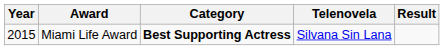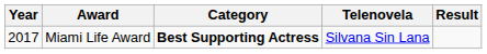 <table class="wikitable">
 <tr>
 <th>Year</th>
 <th>Award</th>
 <th>Category</th>
 <th>Telenovela</th>
 <th>Result</th>
 </tr>
 <tr>
-<td>2015</td>
+<td>2017</td>
 <td>Miami Life Award</td>
 <td><strong>Best Supporting Actress</strong></td>
 <td><a href='#'>Silvana Sin Lana</a></td>
 <td></td>
 </tr>
 </table>
